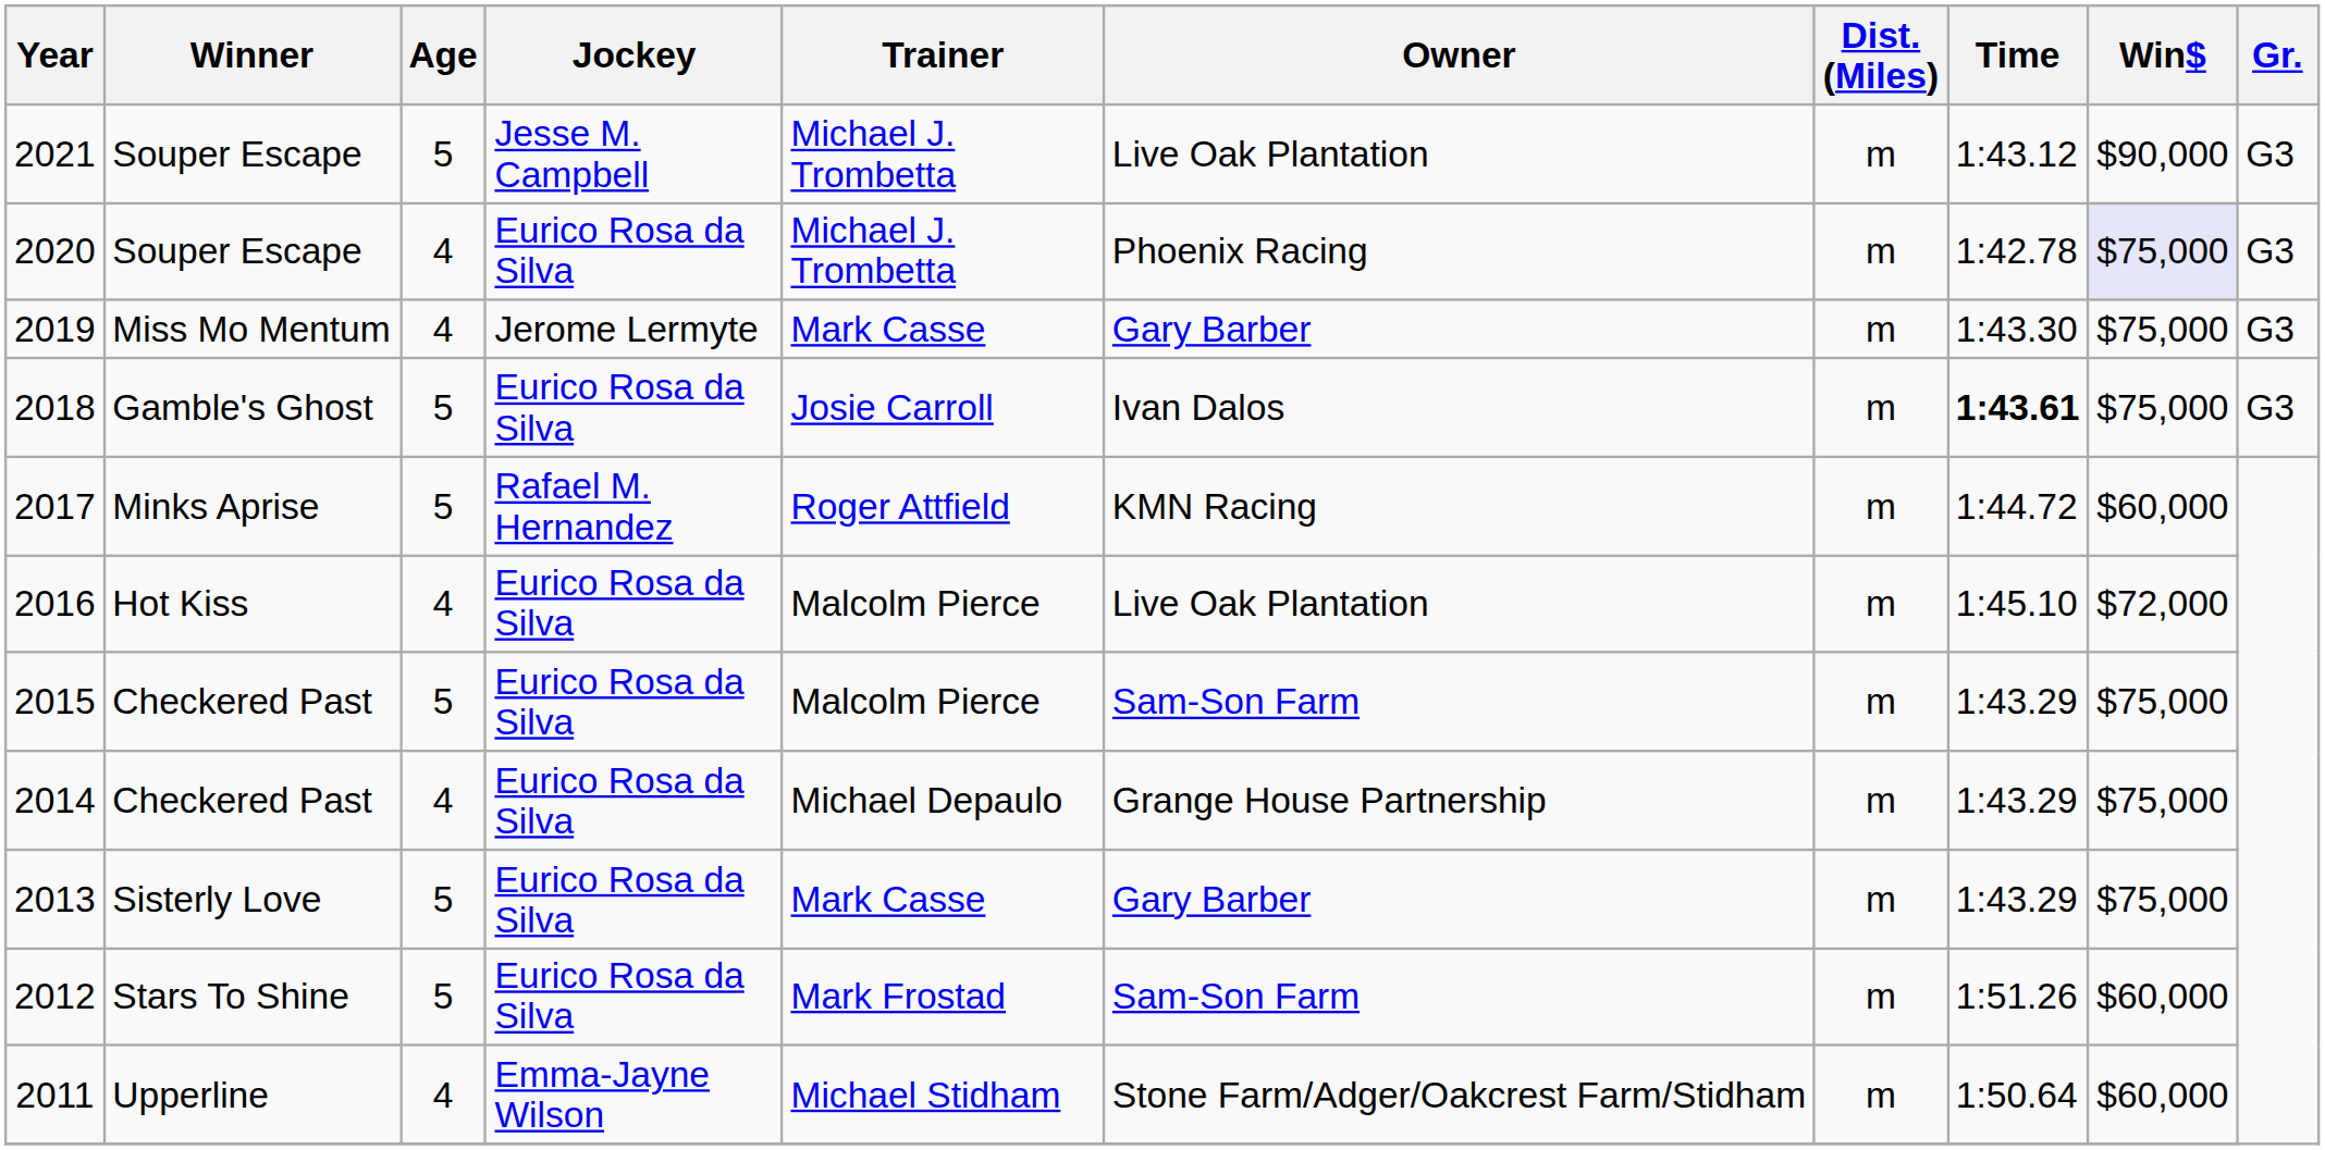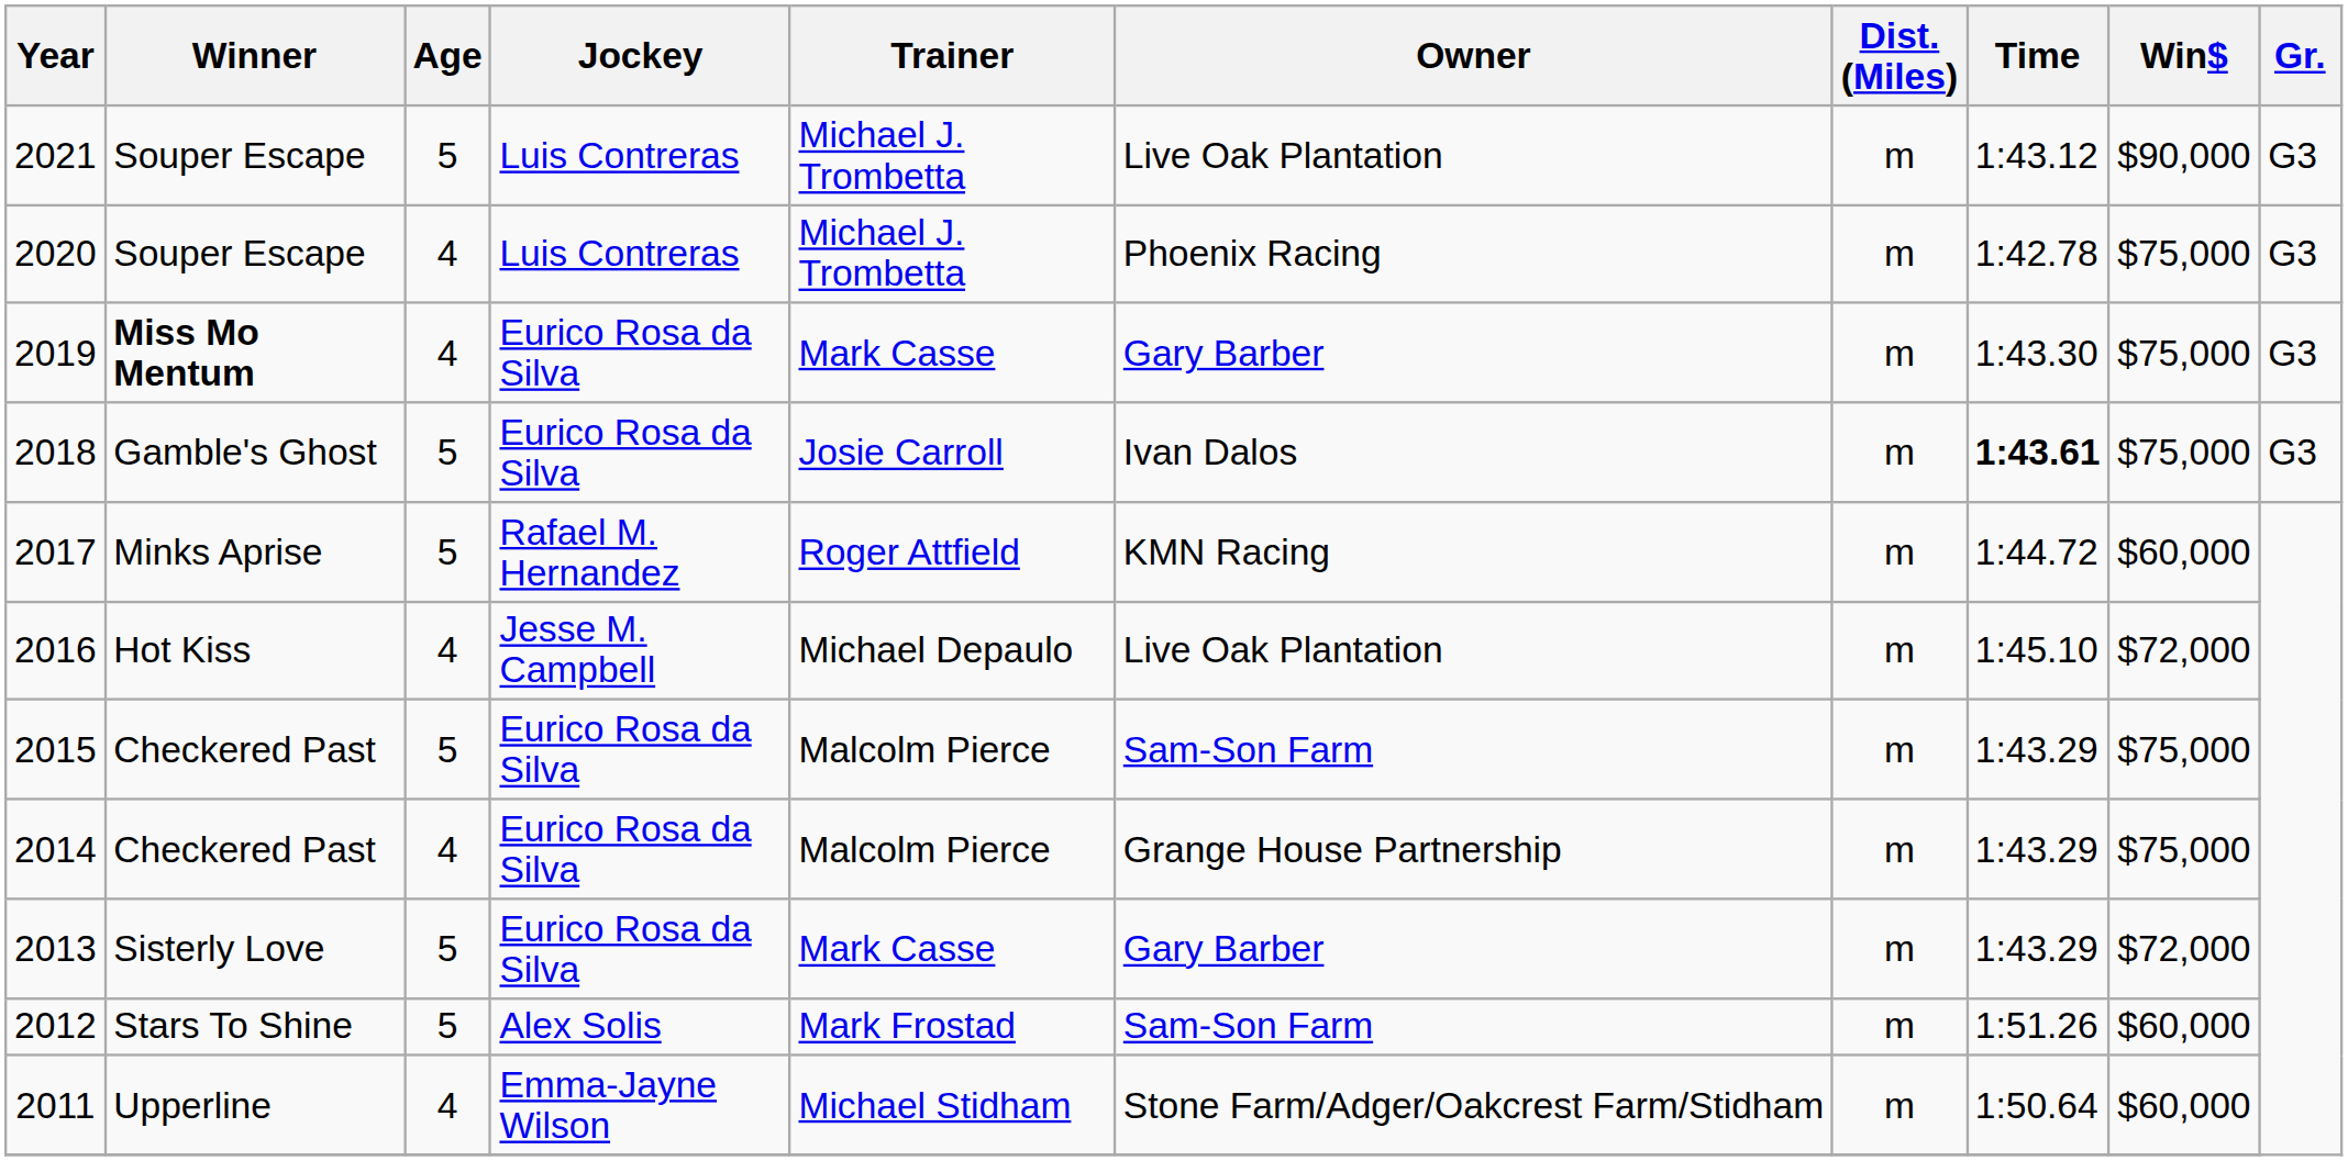 <table class="wikitable sortable" style="font-size:90%">
 <tr>
 <th style="width:30px">Year<br></th>
 <th style="width:110px">Winner<br></th>
 <th style="width:20px">Age<br></th>
 <th style="width:110px">Jockey<br></th>
 <th style="width:120px">Trainer<br></th>
 <th>Owner<br></th>
 <th style="width:25px"><a href='#'>Dist.</a><br> <span>(<a href='#'>Miles</a>)</span></th>
 <th style="width:25px">Time<br></th>
 <th style="width:25px">Win<a href='#'>$</a><br></th>
 <th style="width:25px"><a href='#'>Gr.</a></th>
 </tr>
 <tr>
 <td align=center>2021</td>
 <td>Souper Escape</td>
 <td align=center>5</td>
-<td><a href='#'>Jesse M. Campbell</a></td>
+<td><a href='#'>Luis Contreras</a></td>
 <td><a href='#'>Michael J. Trombetta</a></td>
 <td>Live Oak Plantation</td>
 <td align=center> m</td>
 <td>1:43.12</td>
 <td>$90,000</td>
 <td>G3</td>
 </tr>
 <tr>
 <td align=center>2020</td>
 <td>Souper Escape</td>
 <td align=center>4</td>
-<td><a href='#'>Eurico Rosa da Silva</a></td>
+<td><a href='#'>Luis Contreras</a></td>
 <td><a href='#'>Michael J. Trombetta</a></td>
 <td>Phoenix Racing</td>
 <td align=center> m</td>
 <td>1:42.78</td>
-<td style="background: lavender;">$75,000</td>
+<td>$75,000</td>
 <td>G3</td>
 </tr>
 <tr>
 <td align=center>2019</td>
-<td>Miss Mo Mentum</td>
+<td><strong>Miss Mo Mentum</strong></td>
 <td align=center>4</td>
-<td>Jerome Lermyte</td>
+<td><a href='#'>Eurico Rosa da Silva</a></td>
 <td><a href='#'>Mark Casse</a></td>
 <td><a href='#'>Gary Barber</a></td>
 <td align=center> m</td>
 <td>1:43.30</td>
 <td>$75,000</td>
 <td>G3</td>
 </tr>
 <tr>
 <td align=center>2018</td>
 <td>Gamble's Ghost</td>
 <td align=center>5</td>
 <td><a href='#'>Eurico Rosa da Silva</a></td>
 <td><a href='#'>Josie Carroll</a></td>
 <td>Ivan Dalos</td>
 <td align=center> m</td>
 <td><strong>1:43.61</strong></td>
 <td>$75,000</td>
 <td>G3</td>
 </tr>
 <tr>
 <td align=center>2017</td>
 <td>Minks Aprise</td>
 <td align=center>5</td>
 <td><a href='#'>Rafael M. Hernandez</a></td>
 <td><a href='#'>Roger Attfield</a></td>
 <td>KMN Racing</td>
 <td align=center> m</td>
 <td>1:44.72</td>
 <td>$60,000</td>
 </tr>
 <tr>
 <td align=center>2016</td>
 <td>Hot Kiss</td>
 <td align=center>4</td>
-<td><a href='#'>Eurico Rosa da Silva</a></td>
-<td>Malcolm Pierce</td>
+<td><a href='#'>Jesse M. Campbell</a></td>
+<td>Michael Depaulo</td>
 <td>Live Oak Plantation</td>
 <td align=center> m</td>
 <td>1:45.10</td>
 <td>$72,000</td>
 </tr>
 <tr>
 <td align=center>2015</td>
 <td>Checkered Past</td>
 <td align=center>5</td>
 <td><a href='#'>Eurico Rosa da Silva</a></td>
 <td>Malcolm Pierce</td>
 <td><a href='#'>Sam-Son Farm</a></td>
 <td align=center> m</td>
 <td>1:43.29</td>
 <td>$75,000</td>
 </tr>
 <tr>
 <td align=center>2014</td>
 <td>Checkered Past</td>
 <td align=center>4</td>
 <td><a href='#'>Eurico Rosa da Silva</a></td>
-<td>Michael Depaulo</td>
+<td>Malcolm Pierce</td>
 <td>Grange House Partnership</td>
 <td align=center> m</td>
 <td>1:43.29</td>
 <td>$75,000</td>
 </tr>
 <tr>
 <td align=center>2013</td>
 <td>Sisterly Love</td>
 <td align=center>5</td>
 <td><a href='#'>Eurico Rosa da Silva</a></td>
 <td><a href='#'>Mark Casse</a></td>
 <td><a href='#'>Gary Barber</a></td>
 <td align=center> m</td>
 <td>1:43.29</td>
-<td>$75,000</td>
+<td>$72,000</td>
 </tr>
 <tr>
 <td align=center>2012</td>
 <td>Stars To Shine</td>
 <td align=center>5</td>
-<td><a href='#'>Eurico Rosa da Silva</a></td>
+<td><a href='#'>Alex Solis</a></td>
 <td><a href='#'>Mark Frostad</a></td>
 <td><a href='#'>Sam-Son Farm</a></td>
 <td align=center> m</td>
 <td>1:51.26</td>
 <td>$60,000</td>
 </tr>
 <tr>
 <td align=center>2011</td>
 <td>Upperline</td>
 <td align=center>4</td>
 <td><a href='#'>Emma-Jayne Wilson</a></td>
 <td><a href='#'>Michael Stidham</a></td>
 <td>Stone Farm/Adger/Oakcrest Farm/Stidham</td>
 <td align=center> m</td>
 <td>1:50.64</td>
 <td>$60,000</td>
 </tr>
 <tr>
 </tr>
 </table>
